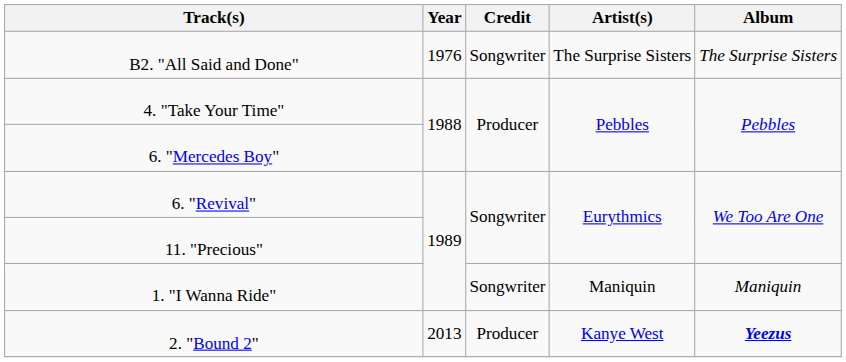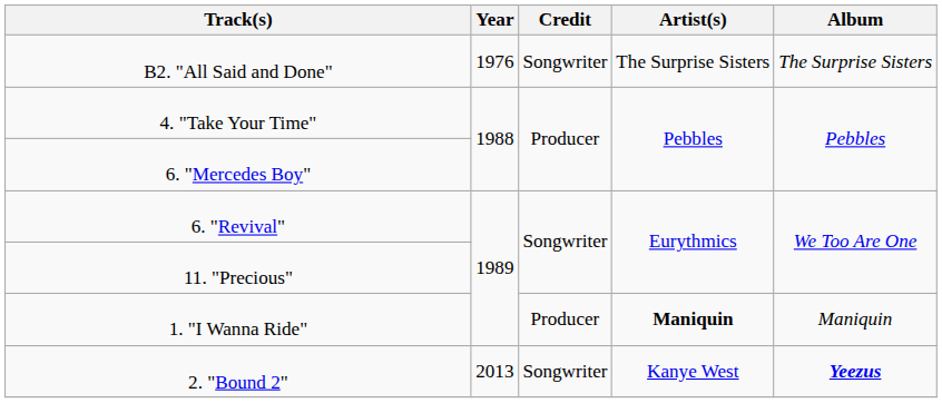 <table class="wikitable plainrowheaders" style="text-align:center;">
 <tr>
 <th scope="col" style="width:24em;">Track(s)</th>
 <th scope="col" style="width:1em;">Year</th>
 <th scope="col">Credit</th>
 <th scope="col">Artist(s)</th>
 <th scope="col">Album</th>
 </tr>
 <tr>
 <td><br>B2. "All Said and Done"</td>
 <td>1976</td>
 <td>Songwriter</td>
 <td>The Surprise Sisters</td>
 <td><em>The Surprise Sisters</em></td>
 </tr>
 <tr>
 <td><br>4. "Take Your Time"</td>
 <td rowspan="2">1988</td>
 <td rowspan="2">Producer </td>
 <td rowspan="2"><a href='#'>Pebbles</a></td>
 <td rowspan="2"><em><a href='#'>Pebbles</a></em></td>
 </tr>
 <tr>
 <td><br>6. "<a href='#'>Mercedes Boy</a>"</td>
 </tr>
 <tr>
 <td><br>6. "<a href='#'>Revival</a>"</td>
 <td rowspan="3">1989</td>
 <td rowspan="2">Songwriter</td>
 <td rowspan="2"><a href='#'>Eurythmics</a></td>
 <td rowspan="2"><em><a href='#'>We Too Are One</a></em></td>
 </tr>
 <tr>
 <td><br>11. "Precious"</td>
 </tr>
 <tr>
 <td><br>1. "I Wanna Ride"</td>
-<td>Songwriter</td>
-<td>Maniquin</td>
+<td>Producer</td>
+<td><strong>Maniquin</strong></td>
 <td><em>Maniquin</em></td>
 </tr>
 <tr>
 <td><br>2. "<a href='#'>Bound 2</a>"</td>
 <td>2013</td>
-<td>Producer</td>
+<td>Songwriter</td>
 <td><a href='#'>Kanye West</a></td>
 <td><strong><em><a href='#'>Yeezus</a></em></strong></td>
 </tr>
 <tr>
 </tr>
 </table>
